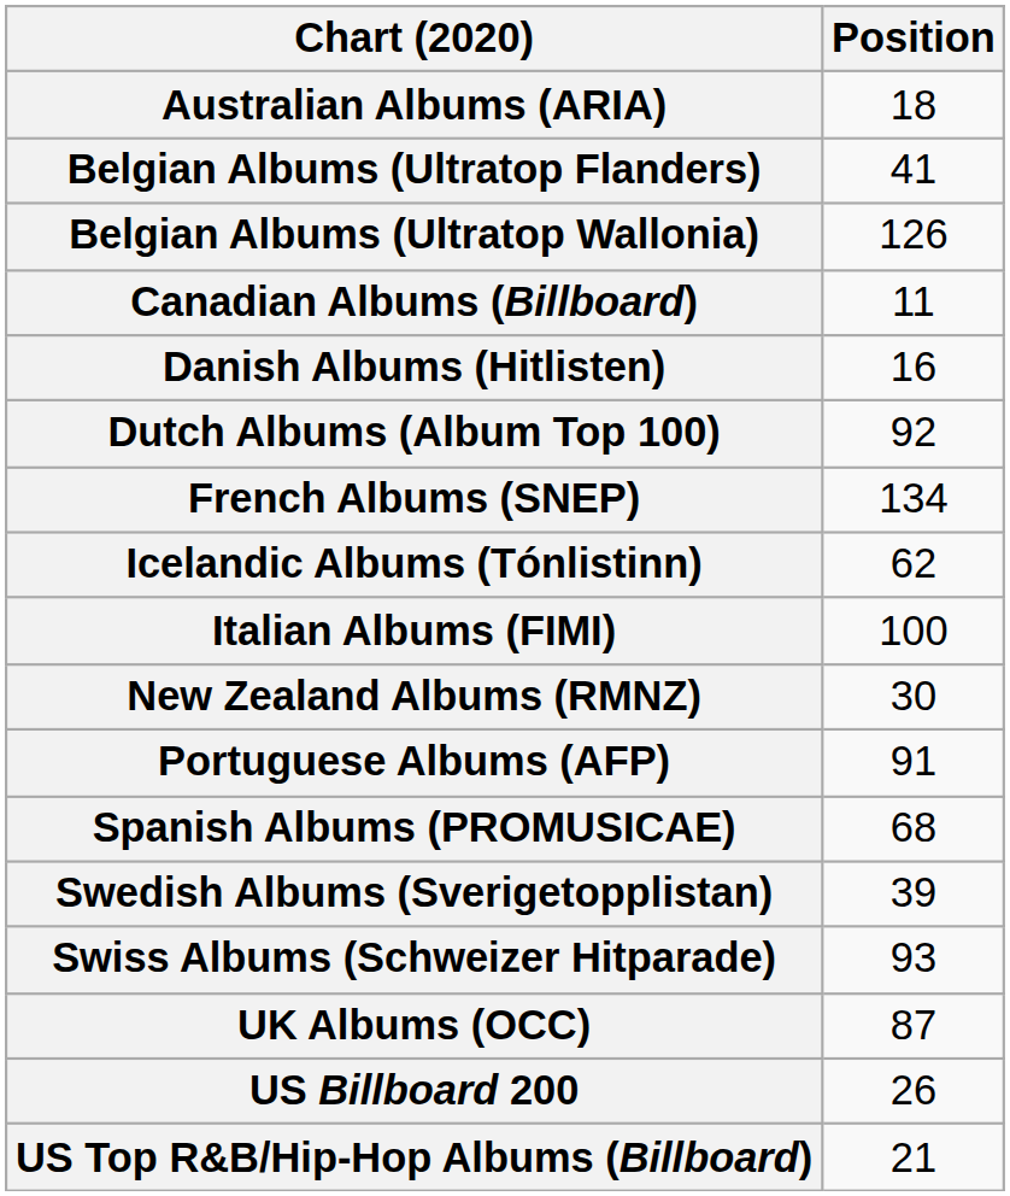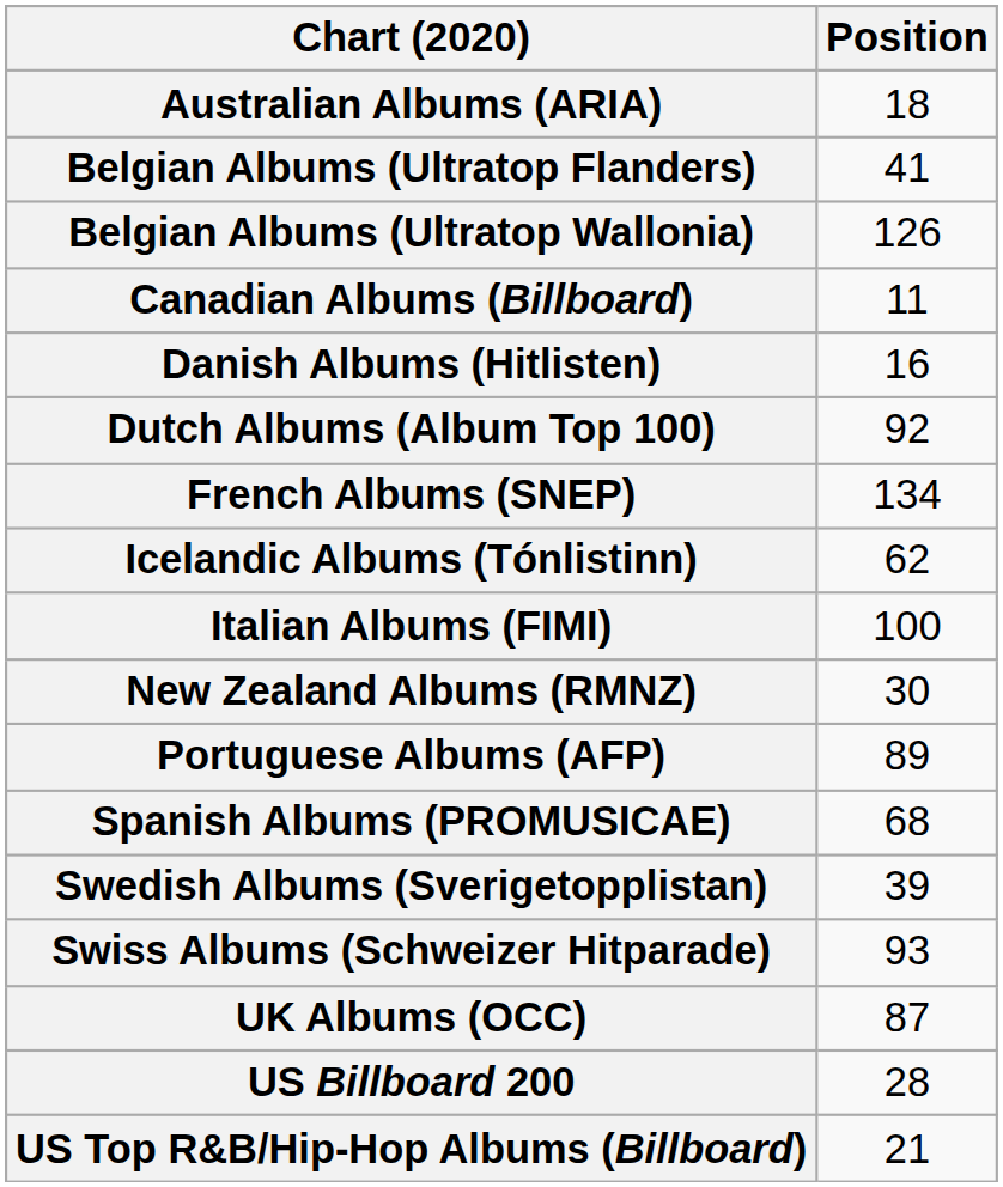 <table class="wikitable sortable plainrowheaders" style="text-align:center">
 <tr>
 <th scope="col">Chart (2020)</th>
 <th scope="col">Position</th>
 </tr>
 <tr>
 <th scope="row">Australian Albums (ARIA)</th>
 <td>18</td>
 </tr>
 <tr>
 <th scope="row">Belgian Albums (Ultratop Flanders)</th>
 <td>41</td>
 </tr>
 <tr>
 <th scope="row">Belgian Albums (Ultratop Wallonia)</th>
 <td>126</td>
 </tr>
 <tr>
 <th scope="row">Canadian Albums (<em>Billboard</em>)</th>
 <td>11</td>
 </tr>
 <tr>
 <th scope="row">Danish Albums (Hitlisten)</th>
 <td>16</td>
 </tr>
 <tr>
 <th scope="row">Dutch Albums (Album Top 100)</th>
 <td>92</td>
 </tr>
 <tr>
 <th scope="row">French Albums (SNEP)</th>
 <td>134</td>
 </tr>
 <tr>
 <th scope="row">Icelandic Albums (Tónlistinn)</th>
 <td>62</td>
 </tr>
 <tr>
 <th scope="row">Italian Albums (FIMI)</th>
 <td>100</td>
 </tr>
 <tr>
 <th scope="row">New Zealand Albums (RMNZ)</th>
 <td>30</td>
 </tr>
 <tr>
 <th scope="row">Portuguese Albums (AFP)</th>
-<td>91</td>
+<td>89</td>
 </tr>
 <tr>
 <th scope="row">Spanish Albums (PROMUSICAE)</th>
 <td>68</td>
 </tr>
 <tr>
 <th scope="row">Swedish Albums (Sverigetopplistan)</th>
 <td>39</td>
 </tr>
 <tr>
 <th scope="row">Swiss Albums (Schweizer Hitparade)</th>
 <td>93</td>
 </tr>
 <tr>
 <th scope="row">UK Albums (OCC)</th>
 <td>87</td>
 </tr>
 <tr>
 <th scope="row">US <em>Billboard</em> 200</th>
-<td>26</td>
+<td>28</td>
 </tr>
 <tr>
 <th scope="row">US Top R&B/Hip-Hop Albums (<em>Billboard</em>)</th>
 <td>21</td>
 </tr>
 </table>
